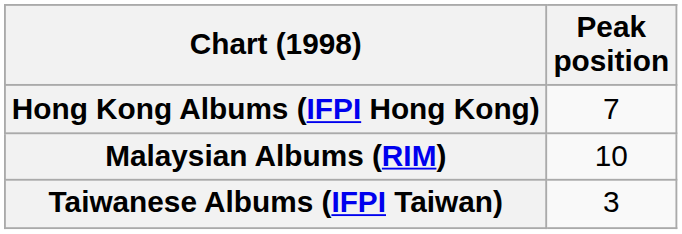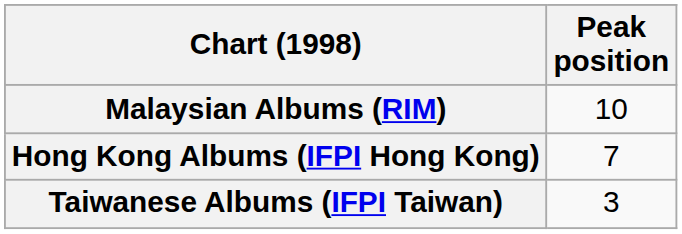 <table class="wikitable plainrowheaders sortable">
 <tr>
 <th scope="col">Chart (1998)</th>
 <th scope="col">Peak<br>position</th>
 </tr>
 <tr>
+<th scope="row">Malaysian Albums (<a href='#'>RIM</a>)</th>
+<td align="center">10</td>
+</tr>
+<tr>
 <th scope="row">Hong Kong Albums (<a href='#'>IFPI</a> Hong Kong)</th>
 <td align="center">7</td>
-</tr>
-<tr>
-<th scope="row">Malaysian Albums (<a href='#'>RIM</a>)</th>
-<td align="center">10</td>
 </tr>
 <tr>
 <th scope="row">Taiwanese Albums (<a href='#'>IFPI</a> Taiwan)</th>
 <td align="center">3</td>
 </tr>
 </table>
